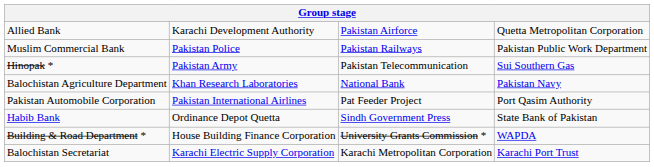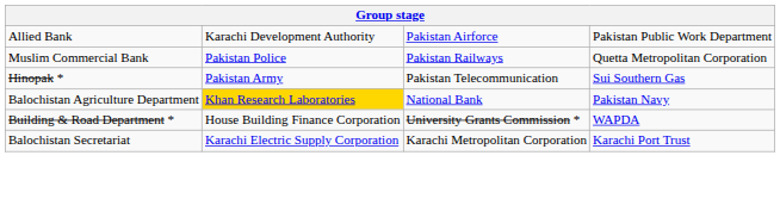 <table class="wikitable">
 <tr>
 <th colspan=4><a href='#'>Group stage</a></th>
 </tr>
 <tr>
 <td>Allied Bank</td>
 <td>Karachi Development Authority</td>
 <td><a href='#'>Pakistan Airforce</a></td>
-<td>Quetta Metropolitan Corporation</td>
+<td>Pakistan Public Work Department</td>
 </tr>
 <tr>
 <td>Muslim Commercial Bank</td>
 <td><a href='#'>Pakistan Police</a></td>
 <td><a href='#'>Pakistan Railways</a></td>
-<td>Pakistan Public Work Department</td>
+<td>Quetta Metropolitan Corporation</td>
 </tr>
 <tr>
 <td><s>Hinopak</s> *</td>
 <td><a href='#'>Pakistan Army</a></td>
 <td>Pakistan Telecommunication</td>
 <td><a href='#'>Sui Southern Gas</a></td>
 </tr>
 <tr>
 <td>Balochistan Agriculture Department</td>
-<td><a href='#'>Khan Research Laboratories</a></td>
+<td style="background: gold;"><a href='#'>Khan Research Laboratories</a></td>
 <td><a href='#'>National Bank</a></td>
 <td><a href='#'>Pakistan Navy</a></td>
-</tr>
-<tr>
-<td>Pakistan Automobile Corporation</td>
-<td><a href='#'>Pakistan International Airlines</a></td>
-<td>Pat Feeder Project</td>
-<td>Port Qasim Authority</td>
-</tr>
-<tr>
-<td><a href='#'>Habib Bank</a></td>
-<td>Ordinance Depot Quetta</td>
-<td><a href='#'>Sindh Government Press</a></td>
-<td>State Bank of Pakistan</td>
 </tr>
 <tr>
 <td><s>Building & Road Department</s> *</td>
 <td>House Building Finance Corporation</td>
 <td><s>University Grants Commission</s> *</td>
 <td><a href='#'>WAPDA</a></td>
 </tr>
 <tr>
 <td>Balochistan Secretariat</td>
 <td><a href='#'>Karachi Electric Supply Corporation</a></td>
 <td>Karachi Metropolitan Corporation</td>
 <td><a href='#'>Karachi Port Trust</a></td>
 </tr>
 </table>
